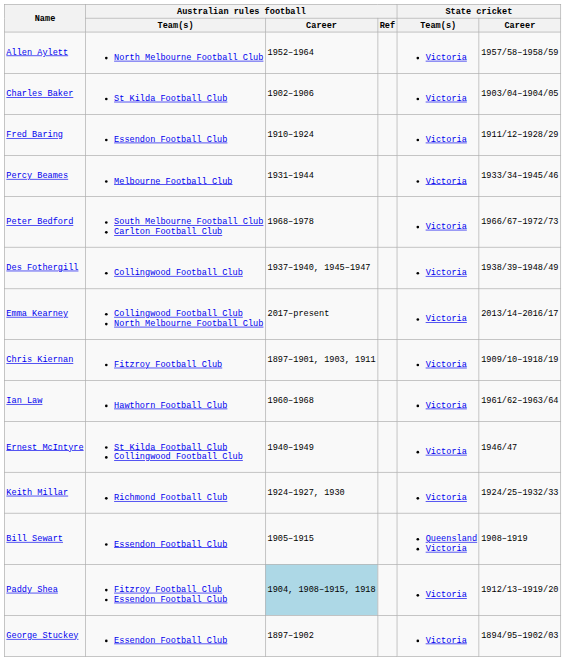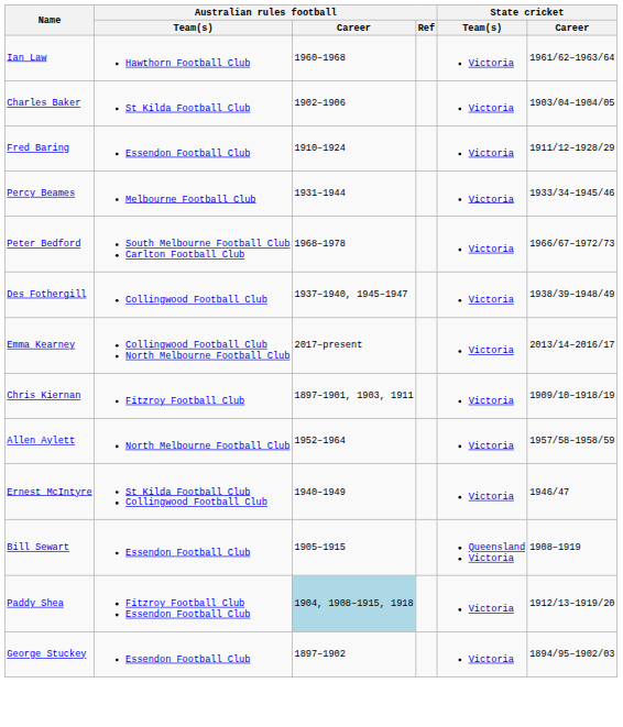 <table class=wikitable>
 <tr>
 <th rowspan=2>Name</th>
 <th colspan=3>Australian rules football</th>
 <th colspan=2>State cricket</th>
 </tr>
 <tr>
 <th>Team(s)</th>
 <th>Career</th>
 <th>Ref</th>
 <th>Team(s)</th>
 <th>Career</th>
 </tr>
 <tr>
-<td><a href='#'>Allen Aylett</a></td>
-<td><br><ul><li><a href='#'>North Melbourne Football Club</a></li></ul></td>
-<td>1952–1964</td>
+<td><a href='#'>Ian Law</a></td>
+<td><br><ul><li><a href='#'>Hawthorn Football Club</a></li></ul></td>
+<td>1960–1968</td>
 <td></td>
 <td><br><ul><li><a href='#'>Victoria</a></li></ul></td>
-<td>1957/58–1958/59</td>
+<td>1961/62–1963/64</td>
 </tr>
 <tr>
 <td><a href='#'>Charles Baker</a></td>
 <td><br><ul><li><a href='#'>St Kilda Football Club</a></li></ul></td>
 <td>1902–1906</td>
 <td></td>
 <td><br><ul><li><a href='#'>Victoria</a></li></ul></td>
 <td>1903/04–1904/05</td>
 </tr>
 <tr>
 <td><a href='#'>Fred Baring</a></td>
 <td><br><ul><li><a href='#'>Essendon Football Club</a></li></ul></td>
 <td>1910–1924</td>
 <td></td>
 <td><br><ul><li><a href='#'>Victoria</a></li></ul></td>
 <td>1911/12–1928/29</td>
 </tr>
 <tr>
 <td><a href='#'>Percy Beames</a></td>
 <td><br><ul><li><a href='#'>Melbourne Football Club</a></li></ul></td>
 <td>1931–1944</td>
 <td></td>
 <td><br><ul><li><a href='#'>Victoria</a></li></ul></td>
 <td>1933/34–1945/46</td>
 </tr>
 <tr>
 <td><a href='#'>Peter Bedford</a></td>
 <td><br><ul><li><a href='#'>South Melbourne Football Club</a></li><li><a href='#'>Carlton Football Club</a></li></ul></td>
 <td>1968–1978</td>
 <td></td>
 <td><br><ul><li><a href='#'>Victoria</a></li></ul></td>
 <td>1966/67–1972/73</td>
 </tr>
 <tr>
 <td><a href='#'>Des Fothergill</a></td>
 <td><br><ul><li><a href='#'>Collingwood Football Club</a></li></ul></td>
 <td>1937–1940, 1945–1947</td>
 <td></td>
 <td><br><ul><li><a href='#'>Victoria</a></li></ul></td>
 <td>1938/39–1948/49</td>
 </tr>
 <tr>
 <td><a href='#'>Emma Kearney</a></td>
 <td><br><ul><li><a href='#'>Collingwood Football Club</a></li><li><a href='#'>North Melbourne Football Club</a></li></ul></td>
 <td>2017–present</td>
 <td></td>
 <td><br><ul><li><a href='#'>Victoria</a></li></ul></td>
 <td>2013/14–2016/17</td>
 </tr>
 <tr>
 <td><a href='#'>Chris Kiernan</a></td>
 <td><br><ul><li><a href='#'>Fitzroy Football Club</a></li></ul></td>
 <td>1897–1901, 1903, 1911</td>
 <td></td>
 <td><br><ul><li><a href='#'>Victoria</a></li></ul></td>
 <td>1909/10–1918/19</td>
 </tr>
 <tr>
-<td><a href='#'>Ian Law</a></td>
-<td><br><ul><li><a href='#'>Hawthorn Football Club</a></li></ul></td>
-<td>1960–1968</td>
+<td><a href='#'>Allen Aylett</a></td>
+<td><br><ul><li><a href='#'>North Melbourne Football Club</a></li></ul></td>
+<td>1952–1964</td>
 <td></td>
 <td><br><ul><li><a href='#'>Victoria</a></li></ul></td>
-<td>1961/62–1963/64</td>
+<td>1957/58–1958/59</td>
 </tr>
 <tr>
 <td><a href='#'>Ernest McIntyre</a></td>
 <td><br><ul><li><a href='#'>St Kilda Football Club</a></li><li><a href='#'>Collingwood Football Club</a></li></ul></td>
 <td>1940–1949</td>
 <td></td>
 <td><br><ul><li><a href='#'>Victoria</a></li></ul></td>
 <td>1946/47</td>
-</tr>
-<tr>
-<td><a href='#'>Keith Millar</a></td>
-<td><br><ul><li><a href='#'>Richmond Football Club</a></li></ul></td>
-<td>1924–1927, 1930</td>
-<td></td>
-<td><br><ul><li><a href='#'>Victoria</a></li></ul></td>
-<td>1924/25–1932/33</td>
 </tr>
 <tr>
 <td><a href='#'>Bill Sewart</a></td>
 <td><br><ul><li><a href='#'>Essendon Football Club</a></li></ul></td>
 <td>1905–1915</td>
 <td></td>
 <td><br><ul><li><a href='#'>Queensland</a></li><li><a href='#'>Victoria</a></li></ul></td>
 <td>1908–1919</td>
 </tr>
 <tr>
 <td><a href='#'>Paddy Shea</a></td>
 <td><br><ul><li><a href='#'>Fitzroy Football Club</a></li><li><a href='#'>Essendon Football Club</a></li></ul></td>
 <td style="background: lightblue;">1904, 1908–1915, 1918</td>
 <td></td>
 <td><br><ul><li><a href='#'>Victoria</a></li></ul></td>
 <td>1912/13–1919/20</td>
 </tr>
 <tr>
 <td><a href='#'>George Stuckey</a></td>
 <td><br><ul><li><a href='#'>Essendon Football Club</a></li></ul></td>
 <td>1897–1902</td>
 <td></td>
 <td><br><ul><li><a href='#'>Victoria</a></li></ul></td>
 <td>1894/95–1902/03</td>
 </tr>
 </table>
